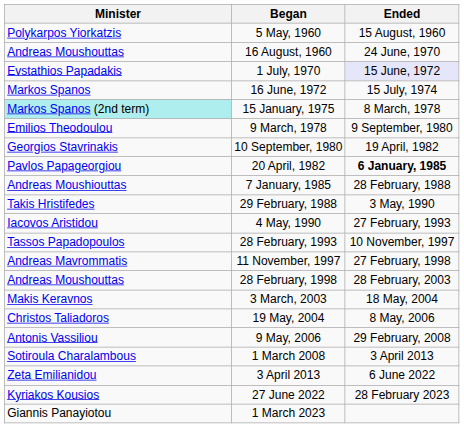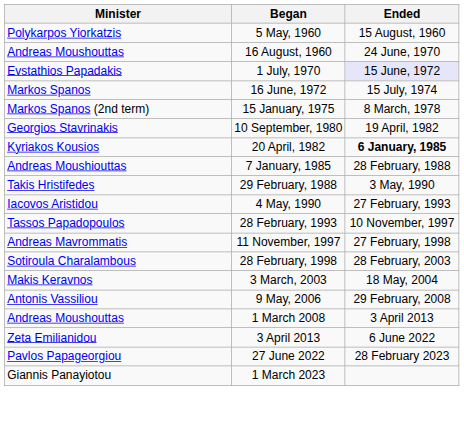 <table border="1" class="wikitable">
 <tr>
 <th width="50%">Minister</th>
 <th width="25%">Began</th>
 <th width="25%">Ended</th>
 </tr>
 <tr align=center>
 <td align=left><a href='#'>Polykarpos Yiorkatzis</a></td>
 <td>5 May, 1960</td>
 <td>15 August, 1960</td>
 </tr>
 <tr align=center>
 <td align=left><a href='#'>Andreas Moushouttas</a></td>
 <td>16 August, 1960</td>
 <td>24 June, 1970</td>
 </tr>
 <tr align=center>
 <td align=left><a href='#'>Evstathios Papadakis</a></td>
 <td>1 July, 1970</td>
 <td style="background: lavender;">15 June, 1972</td>
 </tr>
 <tr align=center>
 <td align=left><a href='#'>Markos Spanos</a></td>
 <td>16 June, 1972</td>
 <td>15 July, 1974</td>
 </tr>
 <tr align=center>
-<td align=left style="background: paleturquoise;"><a href='#'>Markos Spanos</a> (2nd term)</td>
+<td align=left><a href='#'>Markos Spanos</a> (2nd term)</td>
 <td>15 January, 1975</td>
 <td>8 March, 1978</td>
-</tr>
-<tr align=center>
-<td align=left><a href='#'>Emilios Theodoulou</a></td>
-<td>9 March, 1978</td>
-<td>9 September, 1980</td>
 </tr>
 <tr align=center>
 <td align=left><a href='#'>Georgios Stavrinakis</a></td>
 <td>10  September, 1980</td>
 <td>19 April, 1982</td>
 </tr>
 <tr align=center>
-<td align=left><a href='#'>Pavlos Papageorgiou</a></td>
+<td align=left><a href='#'>Kyriakos Kousios</a></td>
 <td>20 April, 1982</td>
 <td><strong>6 January, 1985</strong></td>
 </tr>
 <tr align=center>
 <td align=left><a href='#'>Andreas Moushiouttas</a></td>
 <td>7 January, 1985</td>
 <td>28 February, 1988</td>
 </tr>
 <tr align=center>
 <td align=left><a href='#'>Takis Hristifedes</a></td>
 <td>29 February, 1988</td>
 <td>3 May, 1990</td>
 </tr>
 <tr align=center>
 <td align=left><a href='#'>Iacovos Aristidou</a></td>
 <td>4 May, 1990</td>
 <td>27 February, 1993</td>
 </tr>
 <tr align=center>
 <td align=left><a href='#'>Tassos Papadopoulos</a></td>
 <td>28 February, 1993</td>
 <td>10 November, 1997</td>
 </tr>
 <tr align=center>
 <td align=left><a href='#'>Andreas Mavrommatis</a></td>
 <td>11 November, 1997</td>
 <td>27 February, 1998</td>
 </tr>
 <tr align=center>
-<td align=left><a href='#'>Andreas Moushouttas</a></td>
+<td align=left><a href='#'>Sotiroula Charalambous</a></td>
 <td>28 February, 1998</td>
 <td>28 February, 2003</td>
 </tr>
 <tr align=center>
 <td align=left><a href='#'>Makis Keravnos</a></td>
 <td>3 March, 2003</td>
 <td>18 May, 2004</td>
 </tr>
 <tr align=center>
-<td align=left><a href='#'>Christos Taliadoros</a></td>
-<td>19 May, 2004</td>
-<td>8 May, 2006</td>
-</tr>
-<tr align=center>
 <td align=left><a href='#'>Antonis Vassiliou</a></td>
 <td>9 May, 2006</td>
 <td>29 February, 2008</td>
 </tr>
 <tr align=center>
-<td align=left><a href='#'>Sotiroula Charalambous</a></td>
+<td align=left><a href='#'>Andreas Moushouttas</a></td>
 <td>1 March 2008</td>
 <td>3 April 2013</td>
 </tr>
 <tr align=center>
 <td align=left><a href='#'>Zeta Emilianidou</a></td>
 <td>3 April 2013</td>
 <td>6 June 2022</td>
 </tr>
 <tr align=center>
-<td align=left><a href='#'>Kyriakos Kousios</a></td>
+<td align=left><a href='#'>Pavlos Papageorgiou</a></td>
 <td>27 June 2022</td>
 <td>28 February 2023</td>
 </tr>
 <tr align="center">
 <td align="left">Giannis Panayiotou</td>
 <td>1 March 2023</td>
 <td></td>
 </tr>
 </table>
